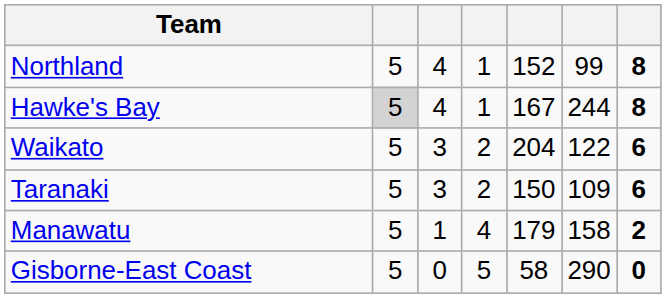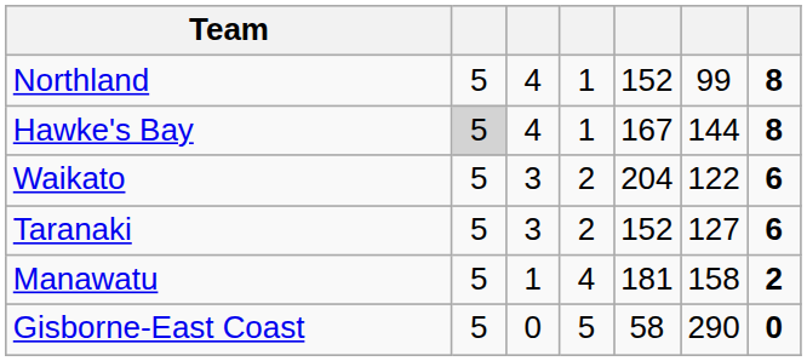 <table class="wikitable" style="text-align:center">
 <tr>
 <th width="220">Team</th>
 <th width="20"></th>
 <th width="20"></th>
 <th width="20"></th>
 <th width="25"></th>
 <th width="25"></th>
 <th width="20"></th>
 </tr>
 <tr>
 <td style="text-align:left;"><a href='#'>Northland</a></td>
 <td>5</td>
 <td>4</td>
 <td>1</td>
 <td>152</td>
 <td>99</td>
 <td><strong>8</strong></td>
 </tr>
 <tr>
 <td style="text-align:left;"><a href='#'>Hawke's Bay</a></td>
 <td style="background: lightgrey;">5</td>
 <td>4</td>
 <td>1</td>
 <td>167</td>
-<td>244</td>
+<td>144</td>
 <td><strong>8</strong></td>
 </tr>
 <tr>
 <td style="text-align:left;"><a href='#'>Waikato</a></td>
 <td>5</td>
 <td>3</td>
 <td>2</td>
 <td>204</td>
 <td>122</td>
 <td><strong>6</strong></td>
 </tr>
 <tr>
 <td style="text-align:left;"><a href='#'>Taranaki</a></td>
 <td>5</td>
 <td>3</td>
 <td>2</td>
-<td>150</td>
-<td>109</td>
+<td>152</td>
+<td>127</td>
 <td><strong>6</strong></td>
 </tr>
 <tr>
 <td style="text-align:left;"><a href='#'>Manawatu</a></td>
 <td>5</td>
 <td>1</td>
 <td>4</td>
-<td>179</td>
+<td>181</td>
 <td>158</td>
 <td><strong>2</strong></td>
 </tr>
 <tr>
 <td style="text-align:left;"><a href='#'>Gisborne-East Coast</a></td>
 <td>5</td>
 <td>0</td>
 <td>5</td>
 <td>58</td>
 <td>290</td>
 <td><strong>0</strong></td>
 </tr>
 </table>
